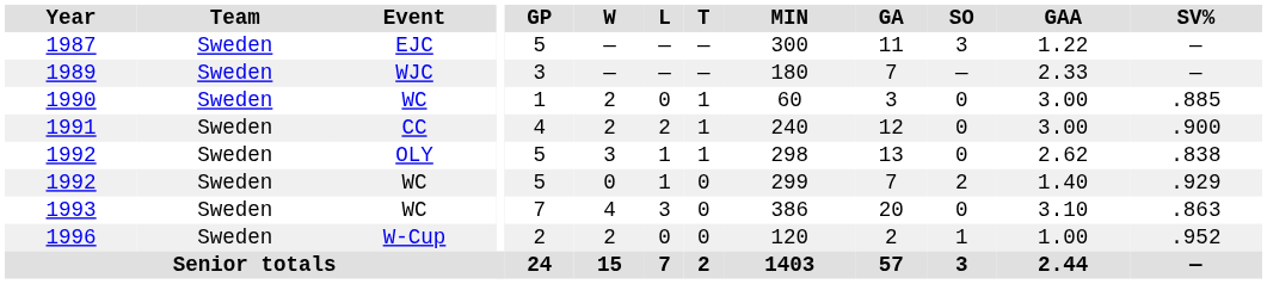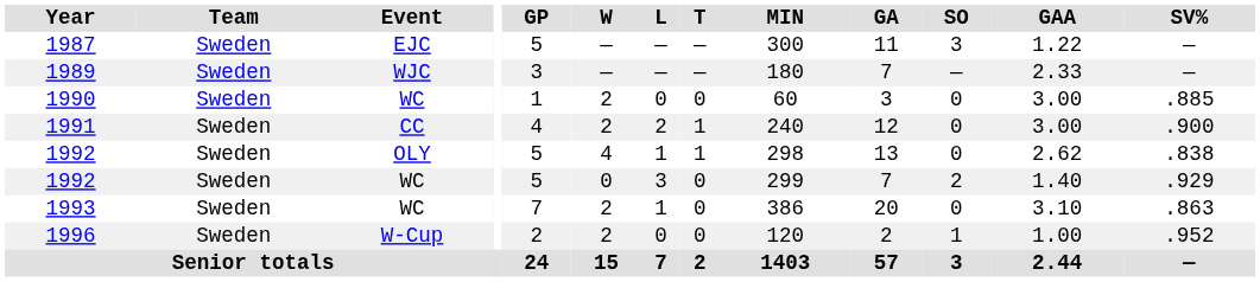 <table border="0" cellpadding="1" cellspacing="0" ID="Table3" style="text-align:center; width:60em">
 <tr ALIGN="center" bgcolor="#e0e0e0">
 <th>Year</th>
 <th>Team</th>
 <th>Event</th>
 <th rowspan="99" bgcolor="#ffffff"></th>
 <th>GP</th>
 <th>W</th>
 <th>L</th>
 <th>T</th>
 <th>MIN</th>
 <th>GA</th>
 <th>SO</th>
 <th>GAA</th>
 <th>SV%</th>
 </tr>
 <tr>
 <td><a href='#'>1987</a></td>
 <td><a href='#'>Sweden</a></td>
 <td><a href='#'>EJC</a></td>
 <td>5</td>
 <td>—</td>
 <td>—</td>
 <td>—</td>
 <td>300</td>
 <td>11</td>
 <td>3</td>
 <td>1.22</td>
 <td>—</td>
 </tr>
 <tr bgcolor="#f0f0f0">
 <td><a href='#'>1989</a></td>
 <td><a href='#'>Sweden</a></td>
 <td><a href='#'>WJC</a></td>
 <td>3</td>
 <td>—</td>
 <td>—</td>
 <td>—</td>
 <td>180</td>
 <td>7</td>
 <td>—</td>
 <td>2.33</td>
 <td>—</td>
 </tr>
 <tr>
 <td><a href='#'>1990</a></td>
 <td><a href='#'>Sweden</a></td>
 <td><a href='#'>WC</a></td>
 <td>1</td>
 <td>2</td>
 <td>0</td>
-<td>1</td>
+<td>0</td>
 <td>60</td>
 <td>3</td>
 <td>0</td>
 <td>3.00</td>
 <td>.885</td>
 </tr>
 <tr bgcolor="#f0f0f0">
 <td><a href='#'>1991</a></td>
 <td>Sweden</td>
 <td><a href='#'>CC</a></td>
 <td>4</td>
 <td>2</td>
 <td>2</td>
 <td>1</td>
 <td>240</td>
 <td>12</td>
 <td>0</td>
 <td>3.00</td>
 <td>.900</td>
 </tr>
 <tr>
 <td><a href='#'>1992</a></td>
 <td>Sweden</td>
 <td><a href='#'>OLY</a></td>
 <td>5</td>
-<td>3</td>
+<td>4</td>
 <td>1</td>
 <td>1</td>
 <td>298</td>
 <td>13</td>
 <td>0</td>
 <td>2.62</td>
 <td>.838</td>
 </tr>
 <tr bgcolor="#f0f0f0">
 <td><a href='#'>1992</a></td>
 <td>Sweden</td>
 <td>WC</td>
 <td>5</td>
 <td>0</td>
-<td>1</td>
+<td>3</td>
 <td>0</td>
 <td>299</td>
 <td>7</td>
 <td>2</td>
 <td>1.40</td>
 <td>.929</td>
 </tr>
 <tr>
 <td><a href='#'>1993</a></td>
 <td>Sweden</td>
 <td>WC</td>
 <td>7</td>
-<td>4</td>
-<td>3</td>
+<td>2</td>
+<td>1</td>
 <td>0</td>
 <td>386</td>
 <td>20</td>
 <td>0</td>
 <td>3.10</td>
 <td>.863</td>
 </tr>
 <tr bgcolor="#f0f0f0">
 <td><a href='#'>1996</a></td>
 <td>Sweden</td>
 <td><a href='#'>W-Cup</a></td>
 <td>2</td>
 <td>2</td>
 <td>0</td>
 <td>0</td>
 <td>120</td>
 <td>2</td>
 <td>1</td>
 <td>1.00</td>
 <td>.952</td>
 </tr>
 <tr bgcolor="#e0e0e0">
 <th colspan=4>Senior totals</th>
 <th>24</th>
 <th>15</th>
 <th>7</th>
 <th>2</th>
 <th>1403</th>
 <th>57</th>
 <th>3</th>
 <th>2.44</th>
 <th>—</th>
 </tr>
 </table>
